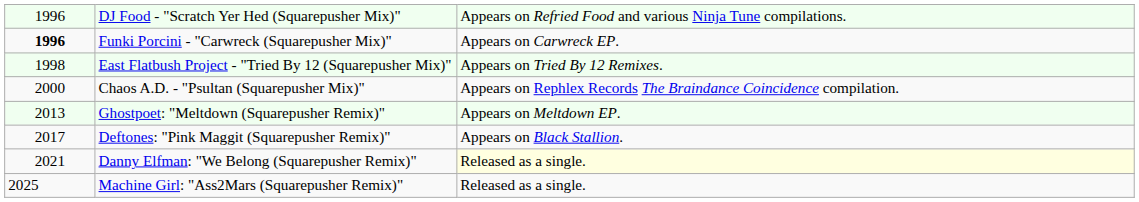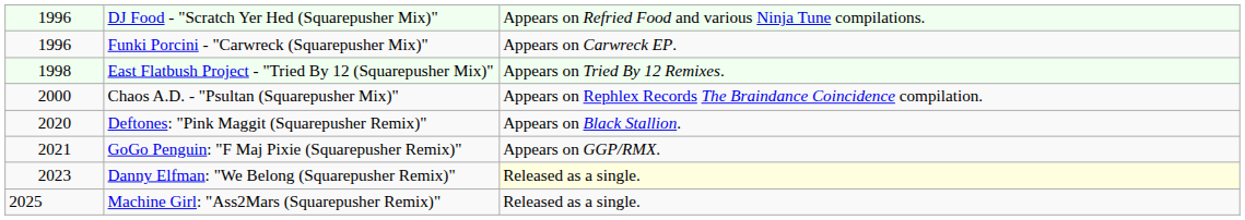 <table class="wikitable" style="margin-left:1em; width:60%">
 <tr style="background:honeydew">
 <td style="width:8%; text-align:center;">1996</td>
 <td style="width:32%"><a href='#'>DJ Food</a> - "Scratch Yer Hed (Squarepusher Mix)"</td>
 <td>Appears on <em>Refried Food</em> and various <a href='#'>Ninja Tune</a> compilations.</td>
 </tr>
 <tr>
-<td style="text-align:center;"><strong>1996</strong></td>
+<td style="text-align:center;">1996</td>
 <td><a href='#'>Funki Porcini</a> - "Carwreck (Squarepusher Mix)"</td>
 <td>Appears on <em>Carwreck EP</em>.</td>
 </tr>
 <tr style="background:honeydew">
 <td style="text-align:center;">1998</td>
 <td><a href='#'>East Flatbush Project</a> - "Tried By 12 (Squarepusher Mix)"</td>
 <td>Appears on <em>Tried By 12 Remixes</em>.</td>
 </tr>
 <tr>
 <td style="text-align:center;">2000</td>
 <td>Chaos A.D. - "Psultan (Squarepusher Mix)"</td>
 <td>Appears on <a href='#'>Rephlex Records</a> <em><a href='#'>The Braindance Coincidence</a></em> compilation.</td>
 </tr>
-<tr style="background:honeydew">
-<td style="text-align:center;">2013</td>
-<td><a href='#'>Ghostpoet</a>: "Meltdown (Squarepusher Remix)"</td>
-<td>Appears on <em>Meltdown EP</em>.</td>
-</tr>
 <tr>
-<td style="text-align:center;">2017</td>
+<td style="text-align:center;">2020</td>
 <td><a href='#'>Deftones</a>: "Pink Maggit (Squarepusher Remix)"</td>
 <td>Appears on <em><a href='#'>Black Stallion</a></em>.</td>
 </tr>
 <tr>
 <td style="text-align:center;">2021</td>
+<td><a href='#'>GoGo Penguin</a>: "F Maj Pixie (Squarepusher Remix)"</td>
+<td>Appears on <em>GGP/RMX</em>.</td>
+</tr>
+<tr>
+<td style="text-align:center;">2023</td>
 <td><a href='#'>Danny Elfman</a>: "We Belong (Squarepusher Remix)"</td>
 <td style="background: lightyellow;">Released as a single.</td>
 </tr>
 <tr>
 <td>2025</td>
 <td><a href='#'>Machine Girl</a>: "Ass2Mars (Squarepusher Remix)"</td>
 <td>Released as a single.</td>
 </tr>
 </table>
